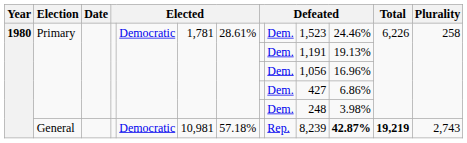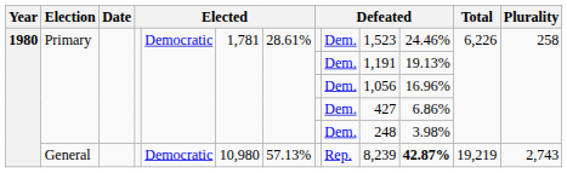 <table class=wikitable>
 <tr>
 <th>Year</th>
 <th>Election</th>
 <th>Date</th>
 <th ! colspan="4">Elected</th>
 <th ! colspan="4">Defeated</th>
 <th>Total</th>
 <th>Plurality</th>
 </tr>
 <tr>
 <th rowspan="6" valign="top">1980</th>
 <td rowspan="5" valign="top">Primary</td>
 <td rowspan="5" valign="top"></td>
 <td rowspan="5" valign="top"></td>
 <td rowspan="5" valign="top" ><a href='#'>Democratic</a></td>
 <td rowspan="5" valign="top" align="right">1,781</td>
 <td rowspan="5" valign="top" align="right">28.61%</td>
 <td valign="top"></td>
 <td valign="top" ><a href='#'>Dem.</a></td>
 <td valign="top" align="right">1,523</td>
 <td valign="top" align="right">24.46%</td>
 <td rowspan="5" valign="top" align="right">6,226</td>
 <td rowspan="5" valign="top" align="right">258</td>
 </tr>
 <tr>
 <td valign="top"></td>
 <td valign="top" ><a href='#'>Dem.</a></td>
 <td valign="top" align="right">1,191</td>
 <td valign="top" align="right">19.13%</td>
 </tr>
 <tr>
 <td valign="top"></td>
 <td valign="top" ><a href='#'>Dem.</a></td>
 <td valign="top" align="right">1,056</td>
 <td valign="top" align="right">16.96%</td>
 </tr>
 <tr>
 <td valign="top"></td>
 <td valign="top" ><a href='#'>Dem.</a></td>
 <td valign="top" align="right">427</td>
 <td valign="top" align="right">6.86%</td>
 </tr>
 <tr>
 <td valign="top"></td>
 <td valign="top" ><a href='#'>Dem.</a></td>
 <td valign="top" align="right">248</td>
 <td valign="top" align="right">3.98%</td>
 </tr>
 <tr>
 <td valign="top">General</td>
 <td valign="top"></td>
 <td valign="top"></td>
 <td valign="top" ><a href='#'>Democratic</a></td>
-<td valign="top" align="right">10,981</td>
-<td valign="top" align="right">57.18%</td>
+<td valign="top" align="right">10,980</td>
+<td valign="top" align="right">57.13%</td>
 <td valign="top"></td>
 <td valign="top" ><a href='#'>Rep.</a></td>
 <td valign="top" align="right">8,239</td>
 <td valign="top" align="right"><strong>42.87%</strong></td>
-<td valign="top" align="right"><strong>19,219</strong></td>
+<td valign="top" align="right">19,219</td>
 <td valign="top" align="right">2,743</td>
 </tr>
 </table>
